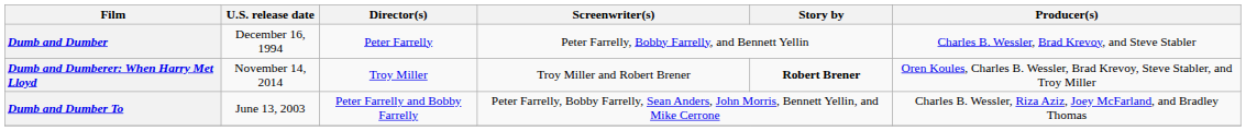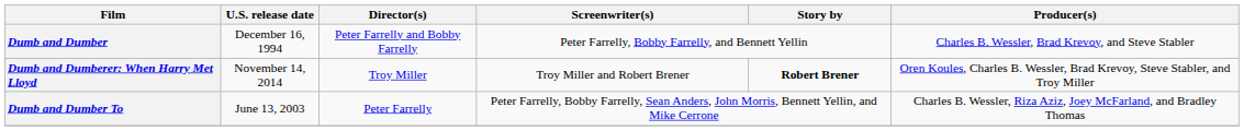 <table class="wikitable plainrowheaders"  style="text-align:center; width:100%;">
 <tr>
 <th scope="col">Film</th>
 <th scope="col">U.S. release date</th>
 <th scope="col">Director(s)</th>
 <th scope="col">Screenwriter(s)</th>
 <th scope="col">Story by</th>
 <th scope="col">Producer(s)</th>
 </tr>
 <tr>
 <th scope="row" style="text-align:left"><em><a href='#'>Dumb and Dumber</a></em></th>
 <td>December 16, 1994</td>
-<td><a href='#'>Peter Farrelly</a></td>
+<td><a href='#'>Peter Farrelly and Bobby Farrelly</a></td>
 <td colspan="2">Peter Farrelly, <a href='#'>Bobby Farrelly</a>, and Bennett Yellin</td>
 <td><a href='#'>Charles B. Wessler</a>, <a href='#'>Brad Krevoy</a>, and Steve Stabler</td>
 </tr>
 <tr>
 <th scope="row" style="text-align:left"><em><a href='#'>Dumb and Dumberer: When Harry Met Lloyd</a></em></th>
 <td>November 14, 2014</td>
 <td><a href='#'>Troy Miller</a></td>
 <td>Troy Miller and Robert Brener</td>
 <td><strong>Robert Brener</strong></td>
 <td><a href='#'>Oren Koules</a>, Charles B. Wessler, Brad Krevoy, Steve Stabler, and Troy Miller</td>
 </tr>
 <tr>
 <th scope="row" style="text-align:left"><em><a href='#'>Dumb and Dumber To</a></em></th>
 <td>June 13, 2003</td>
-<td><a href='#'>Peter Farrelly and Bobby Farrelly</a></td>
+<td><a href='#'>Peter Farrelly</a></td>
 <td colspan="2">Peter Farrelly, Bobby Farrelly, <a href='#'>Sean Anders</a>, <a href='#'>John Morris</a>, Bennett Yellin, and <a href='#'>Mike Cerrone</a></td>
 <td>Charles B. Wessler, <a href='#'>Riza Aziz</a>, <a href='#'>Joey McFarland</a>, and Bradley Thomas</td>
 </tr>
 <tr>
 </tr>
 </table>
